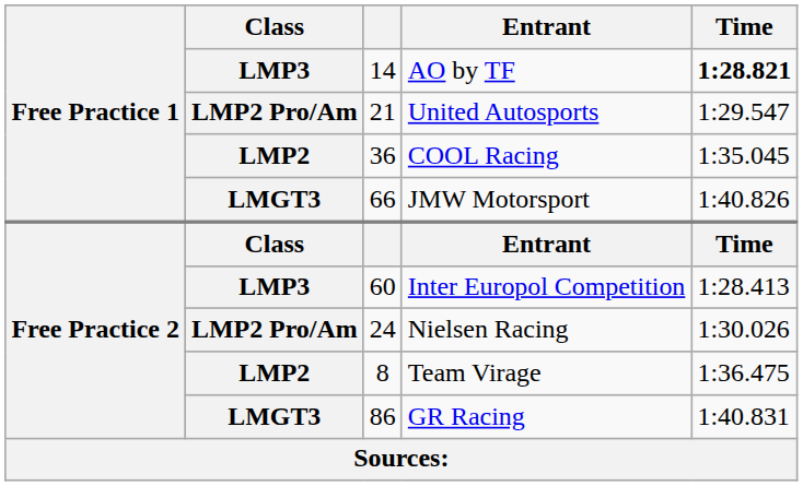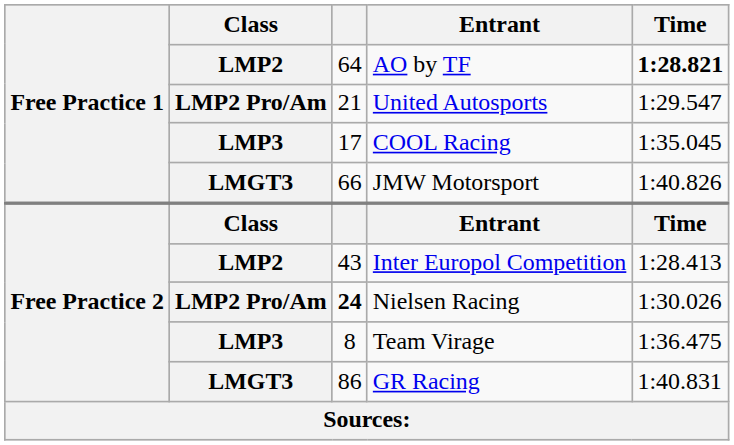 <table class="wikitable" style="font-size:90%;">
 <tr>
 <th rowspan="5">Free Practice 1</th>
 <th>Class</th>
 <th></th>
 <th>Entrant</th>
 <th>Time</th>
 </tr>
 <tr>
-<th>LMP3</th>
-<td align="center">14</td>
+<th>LMP2</th>
+<td align="center">64</td>
 <td> <a href='#'>AO</a> by <a href='#'>TF</a></td>
 <td><strong>1:28.821</strong></td>
 </tr>
 <tr>
 <th>LMP2 Pro/Am</th>
 <td align="center">21</td>
 <td> <a href='#'>United Autosports</a></td>
 <td>1:29.547</td>
 </tr>
 <tr>
-<th>LMP2</th>
-<td align="center">36</td>
+<th>LMP3</th>
+<td align="center">17</td>
 <td> <a href='#'>COOL Racing</a></td>
 <td>1:35.045</td>
 </tr>
 <tr>
 <th>LMGT3</th>
 <td align="center">66</td>
 <td> JMW Motorsport</td>
 <td>1:40.826</td>
 </tr>
 <tr style="border-top:2px solid #808080">
 <th rowspan="5">Free Practice 2</th>
 <th>Class</th>
 <th></th>
 <th>Entrant</th>
 <th>Time</th>
 </tr>
 <tr>
-<th>LMP3</th>
-<td align="center">60</td>
+<th>LMP2</th>
+<td align="center">43</td>
 <td> <a href='#'>Inter Europol Competition</a></td>
 <td>1:28.413</td>
 </tr>
 <tr>
 <th>LMP2 Pro/Am</th>
-<td align="center">24</td>
+<td align="center"><strong>24</strong></td>
 <td> Nielsen Racing</td>
 <td>1:30.026</td>
 </tr>
 <tr>
-<th>LMP2</th>
+<th>LMP3</th>
 <td align="center">8</td>
 <td> Team Virage</td>
 <td>1:36.475</td>
 </tr>
 <tr>
 <th>LMGT3</th>
 <td align="center">86</td>
 <td> <a href='#'>GR Racing</a></td>
 <td>1:40.831</td>
 </tr>
 <tr>
 <th colspan="5">Sources:</th>
 </tr>
 </table>
